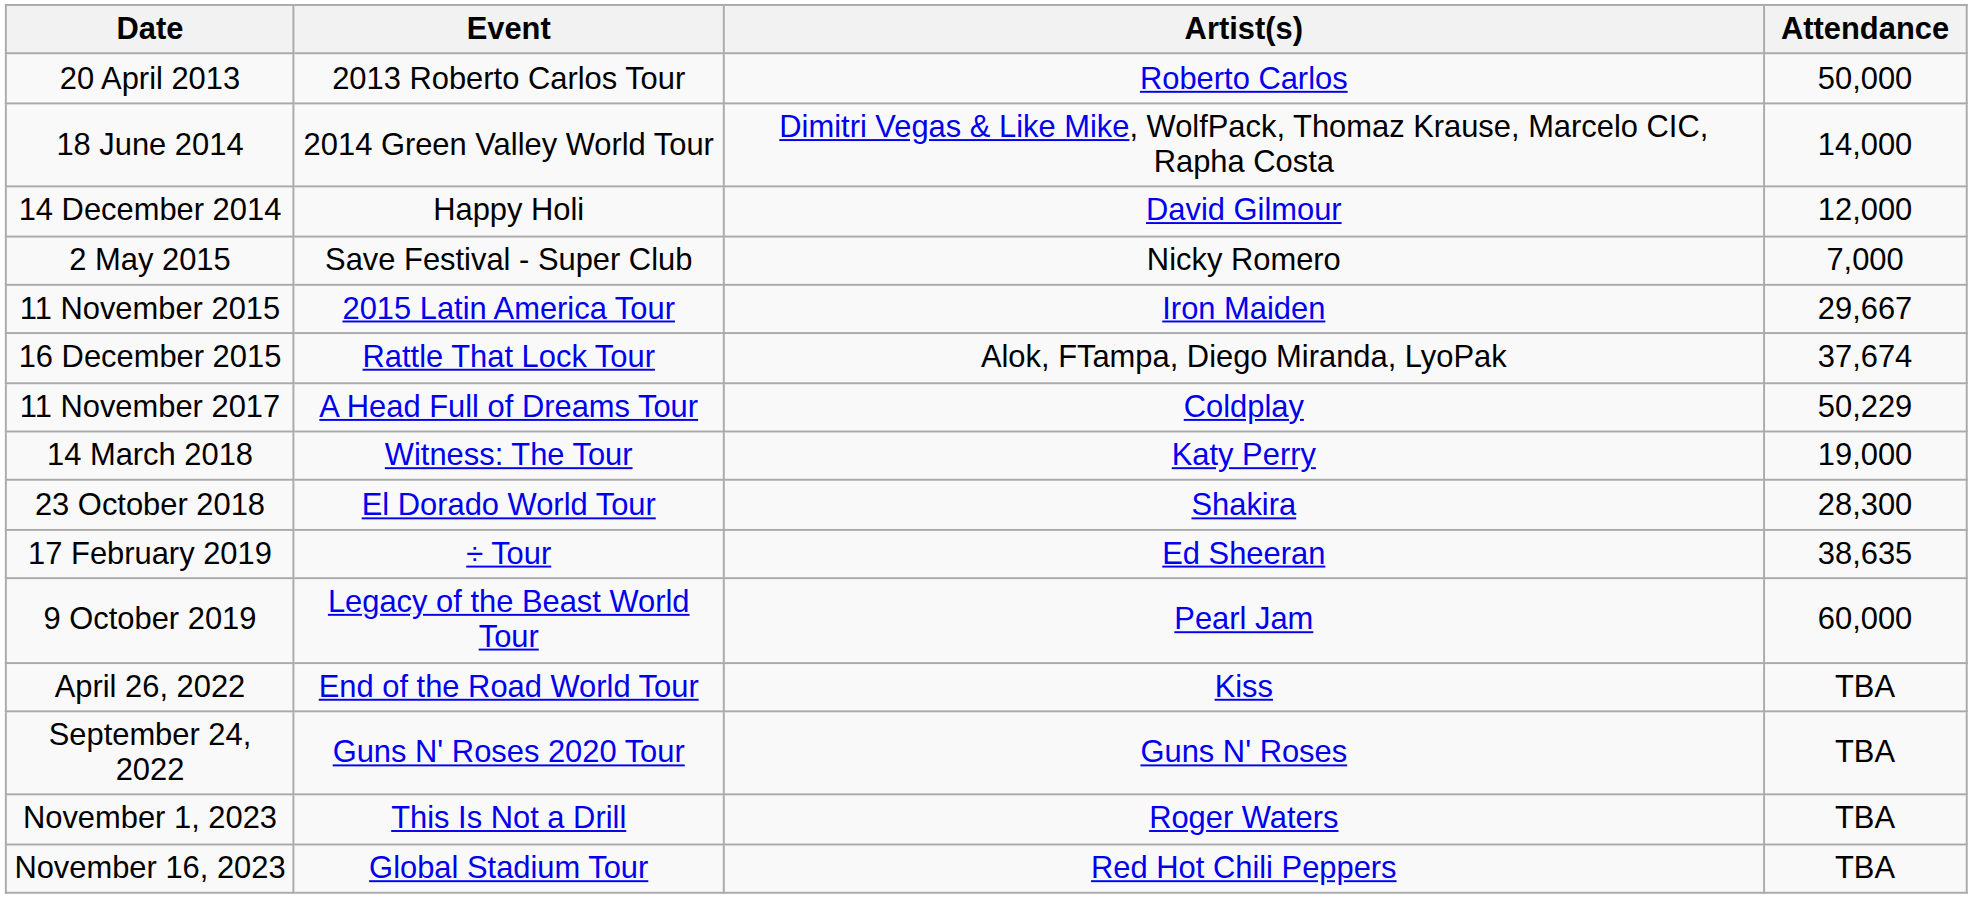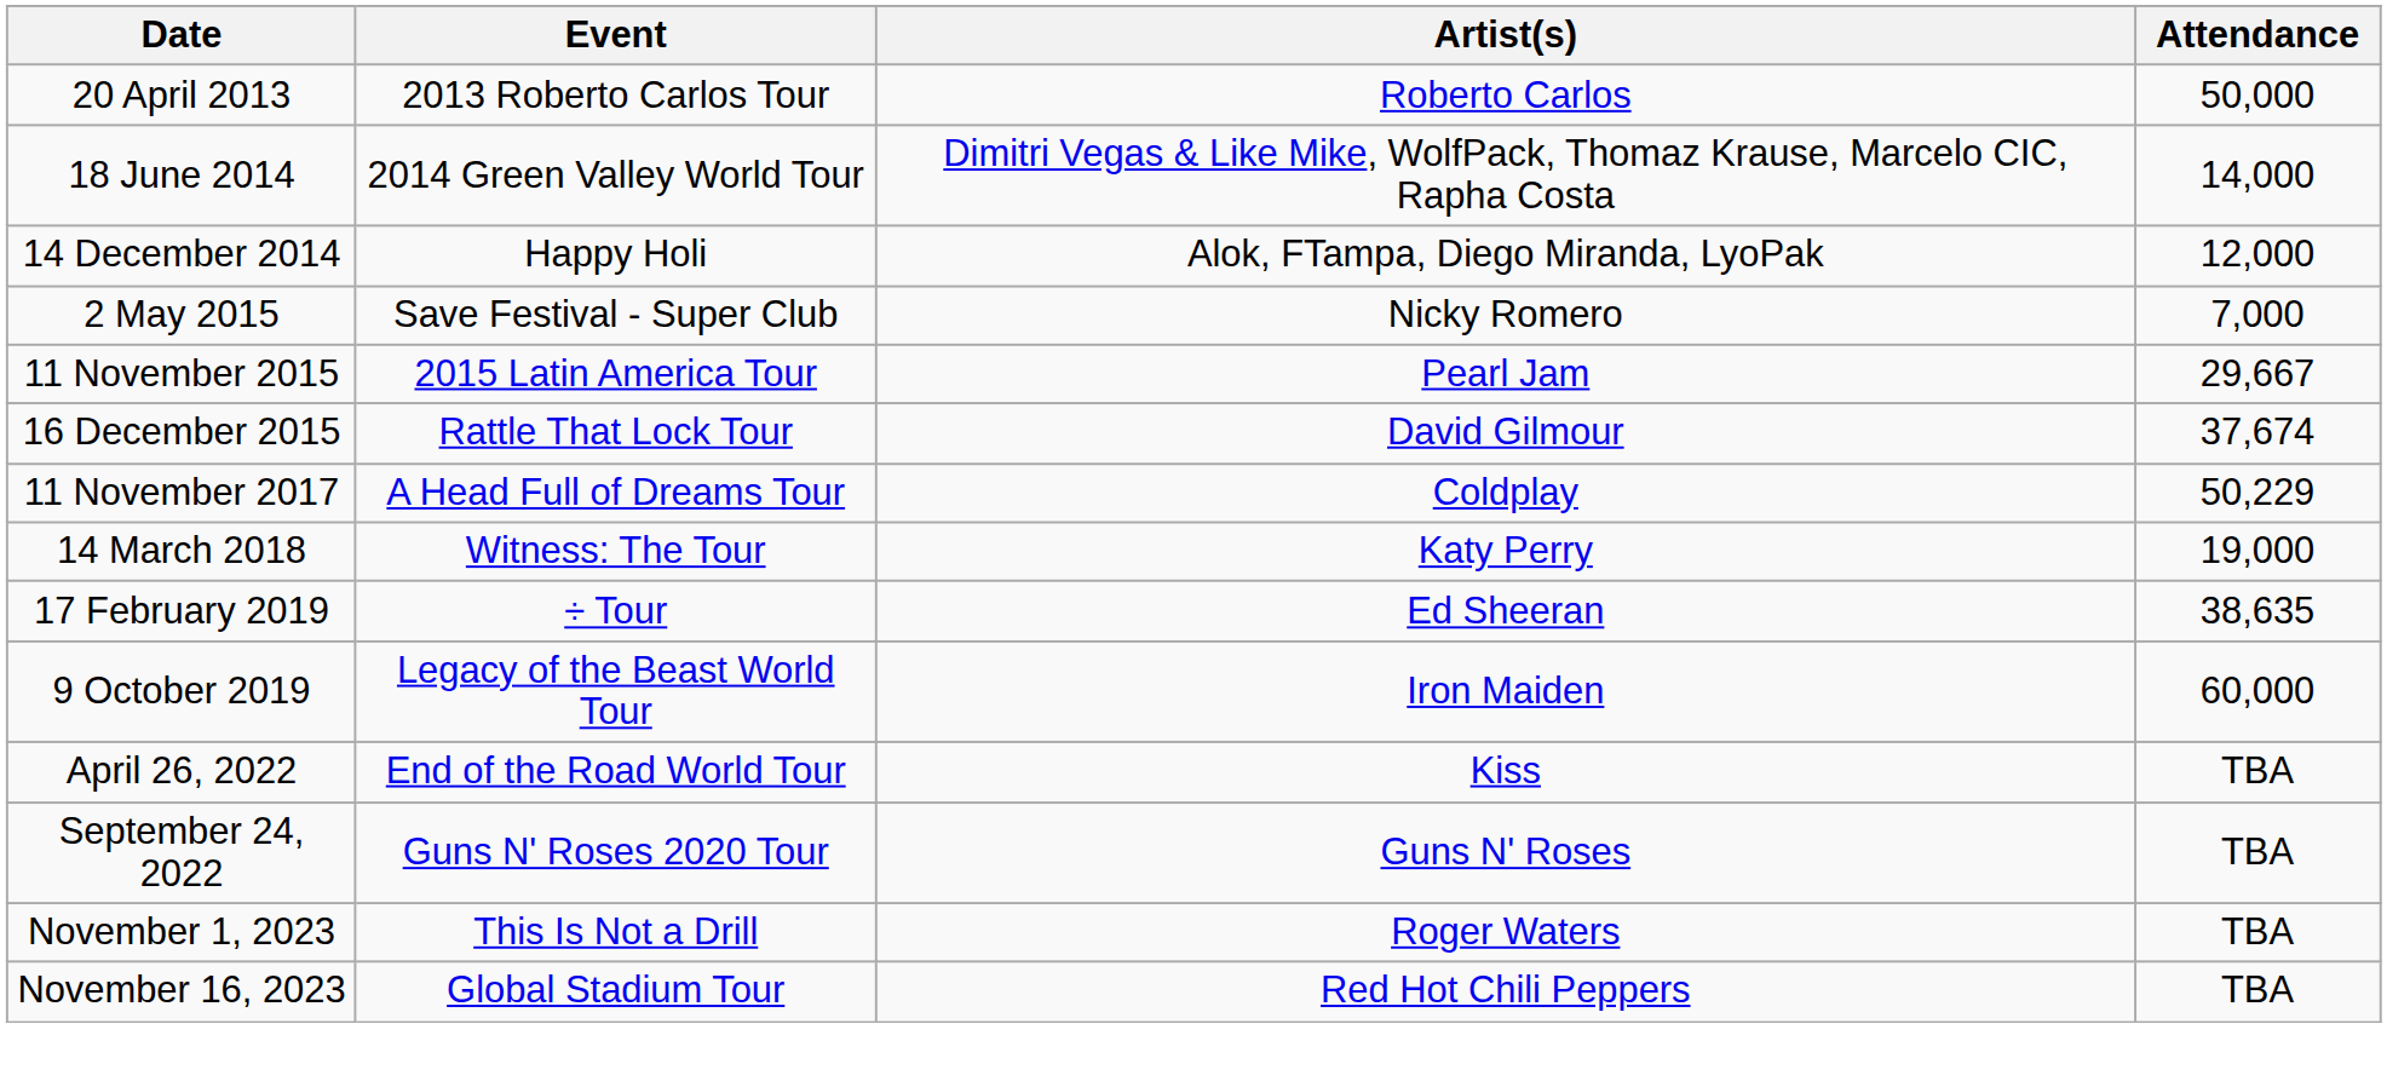 <table class="wikitable" style="text-align:center; margin-left:1em; float:center;">
 <tr>
 <th style="width:142px;">Date</th>
 <th style="width:215px;">Event</th>
 <th style="width:532px;">Artist(s)</th>
 <th style="width:97px;">Attendance</th>
 </tr>
 <tr>
 <td style="text-align:center;">20 April 2013</td>
 <td style="text-align:center;">2013 Roberto Carlos Tour</td>
 <td style="text-align:center;"><a href='#'>Roberto Carlos</a></td>
 <td style="text-align:center;">50,000</td>
 </tr>
 <tr style="text-align:center;">
 <td>18 June 2014</td>
 <td>2014 Green Valley World Tour</td>
 <td><a href='#'>Dimitri Vegas & Like Mike</a>, WolfPack, Thomaz Krause, Marcelo CIC, Rapha Costa</td>
 <td>14,000</td>
 </tr>
 <tr style="text-align:center;">
 <td>14 December 2014</td>
 <td>Happy Holi</td>
-<td><a href='#'>David Gilmour</a></td>
+<td>Alok, FTampa, Diego Miranda, LyoPak</td>
 <td>12,000</td>
 </tr>
 <tr style="text-align:center;">
 <td>2 May 2015</td>
 <td>Save Festival - Super Club</td>
 <td>Nicky Romero</td>
 <td>7,000</td>
 </tr>
 <tr>
 <td style="text-align:center;">11 November 2015</td>
 <td style="text-align:center;"><a href='#'>2015 Latin America Tour</a></td>
-<td><a href='#'>Iron Maiden</a></td>
+<td style="text-align:center;"><a href='#'>Pearl Jam</a></td>
 <td style="text-align:center;">29,667</td>
 </tr>
 <tr style="text-align:center;">
 <td>16 December 2015</td>
 <td><a href='#'>Rattle That Lock Tour</a></td>
-<td>Alok, FTampa, Diego Miranda, LyoPak</td>
+<td><a href='#'>David Gilmour</a></td>
 <td>37,674</td>
 </tr>
 <tr style="text-align:center;">
 <td>11 November 2017</td>
 <td><a href='#'>A Head Full of Dreams Tour</a></td>
 <td><a href='#'>Coldplay</a></td>
 <td>50,229</td>
 </tr>
 <tr>
 <td>14 March 2018</td>
 <td><a href='#'>Witness: The Tour</a></td>
 <td><a href='#'>Katy Perry</a></td>
 <td>19,000</td>
 </tr>
 <tr>
-<td>23 October 2018</td>
-<td><a href='#'>El Dorado World Tour</a></td>
-<td><a href='#'>Shakira</a></td>
-<td>28,300</td>
-</tr>
-<tr>
 <td>17 February 2019</td>
 <td><a href='#'>÷ Tour</a></td>
 <td><a href='#'>Ed Sheeran</a></td>
 <td>38,635</td>
 </tr>
 <tr>
 <td>9 October 2019</td>
 <td><a href='#'>Legacy of the Beast World Tour</a></td>
-<td style="text-align:center;"><a href='#'>Pearl Jam</a></td>
+<td><a href='#'>Iron Maiden</a></td>
 <td>60,000</td>
 </tr>
 <tr>
 <td>April 26, 2022</td>
 <td><a href='#'>End of the Road World Tour</a></td>
 <td><a href='#'>Kiss</a></td>
 <td>TBA</td>
 </tr>
 <tr>
 <td>September 24, 2022</td>
 <td><a href='#'>Guns N' Roses 2020 Tour</a></td>
 <td><a href='#'>Guns N' Roses</a></td>
 <td>TBA</td>
 </tr>
 <tr>
 <td>November 1, 2023</td>
 <td><a href='#'>This Is Not a Drill</a></td>
 <td><a href='#'>Roger Waters</a></td>
 <td>TBA</td>
 </tr>
 <tr>
 <td>November 16, 2023</td>
 <td><a href='#'>Global Stadium Tour</a></td>
 <td><a href='#'>Red Hot Chili Peppers</a></td>
 <td>TBA</td>
 </tr>
 </table>
